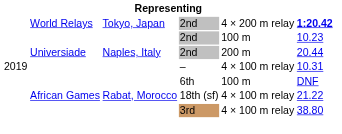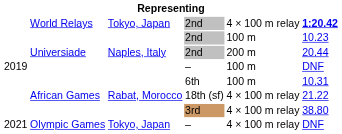 <table>
 <tr>
 <th colspan="6">Representing </th>
 </tr>
 <tr>
 <td rowspan=7>2019</td>
 <td><a href='#'>World Relays</a></td>
 <td><a href='#'>Tokyo, Japan</a></td>
 <td bgcolor=silver>2nd</td>
-<td>4 × 200 m relay</td>
+<td>4 × 100 m relay</td>
 <td><strong><a href='#'>1:20.42</a></strong></td>
 </tr>
 <tr>
 <td rowspan=3><a href='#'>Universiade</a></td>
 <td rowspan=3><a href='#'>Naples, Italy</a></td>
 <td bgcolor=silver>2nd</td>
 <td>100 m</td>
 <td><a href='#'>10.23</a></td>
 </tr>
 <tr>
 <td bgcolor=silver>2nd</td>
 <td>200 m</td>
 <td><a href='#'>20.44</a></td>
 </tr>
 <tr>
 <td>–</td>
-<td>4 × 100 m relay</td>
-<td><a href='#'>10.31</a></td>
+<td>100 m</td>
+<td><a href='#'>DNF</a></td>
 </tr>
 <tr>
 <td rowspan=3><a href='#'>African Games</a></td>
 <td rowspan=3><a href='#'>Rabat, Morocco</a></td>
 <td>6th</td>
 <td>100 m</td>
-<td><a href='#'>DNF</a></td>
+<td><a href='#'>10.31</a></td>
 </tr>
 <tr>
 <td>18th (sf)</td>
 <td>4 × 100 m relay</td>
 <td><a href='#'>21.22</a></td>
 </tr>
 <tr>
 <td bgcolor=cc9966>3rd</td>
 <td>4 × 100 m relay</td>
 <td><a href='#'>38.80</a></td>
 </tr>
+<tr>
+<td>2021</td>
+<td><a href='#'>Olympic Games</a></td>
+<td><a href='#'>Tokyo, Japan</a></td>
+<td>–</td>
+<td>4 × 100 m relay</td>
+<td><a href='#'>DNF</a></td>
+</tr>
 </table>
